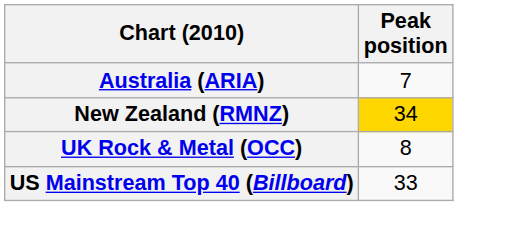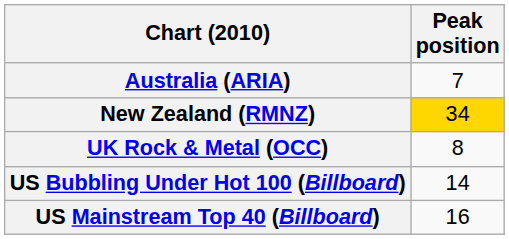 <table class="wikitable sortable plainrowheaders" style="text-align:center">
 <tr>
 <th scope="col">Chart (2010)</th>
 <th scope="col">Peak<br>position</th>
 </tr>
 <tr>
 <th scope="row"><a href='#'>Australia</a> (<a href='#'>ARIA</a>)</th>
 <td>7</td>
 </tr>
 <tr>
 <th scope="row">New Zealand (<a href='#'>RMNZ</a>)</th>
 <td style="background: gold;">34</td>
 </tr>
 <tr>
 <th scope="row"><a href='#'>UK Rock & Metal</a> (<a href='#'>OCC</a>)</th>
 <td>8</td>
 </tr>
 <tr>
+<th scope="row">US <a href='#'>Bubbling Under Hot 100</a> (<em><a href='#'>Billboard</a></em>)</th>
+<td>14</td>
+</tr>
+<tr>
 <th scope="row">US <a href='#'>Mainstream Top 40</a> (<em><a href='#'>Billboard</a></em>)</th>
-<td>33</td>
+<td>16</td>
 </tr>
 </table>
